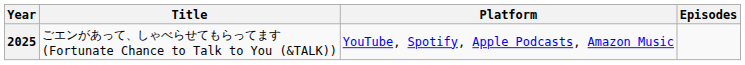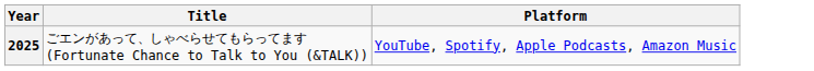 <table class="wikitable">
 <tr>
 <th>Year</th>
 <th>Title</th>
 <th><strong>Platform</strong></th>
-<th>Episodes</th>
 </tr>
 <tr>
 <th>2025</th>
 <td>ごエンがあって、しゃべらせてもらってます<br>(Fortunate Chance to Talk to You (&TALK))</td>
 <td><a href='#'>YouTube</a>, <a href='#'>Spotify</a>, <a href='#'>Apple Podcasts</a>, <a href='#'>Amazon Music</a></td>
-<td></td>
 </tr>
 </table>
